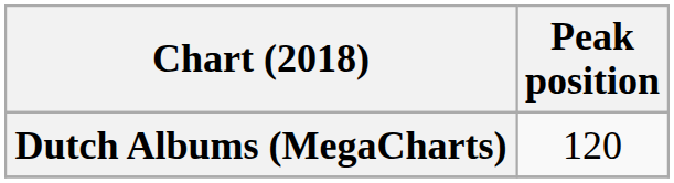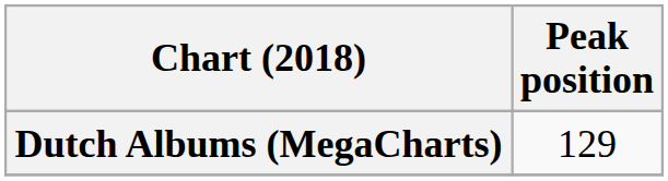 <table class="wikitable sortable plainrowheaders" style="text-align:center">
 <tr>
 <th scope="col">Chart (2018)</th>
 <th scope="col">Peak<br> position</th>
 </tr>
 <tr>
 </tr>
 <tr>
 </tr>
 <tr>
 </tr>
 <tr>
 <th scope="row">Dutch Albums (MegaCharts)</th>
-<td>120</td>
+<td>129</td>
 </tr>
 <tr>
 </tr>
 </table>
